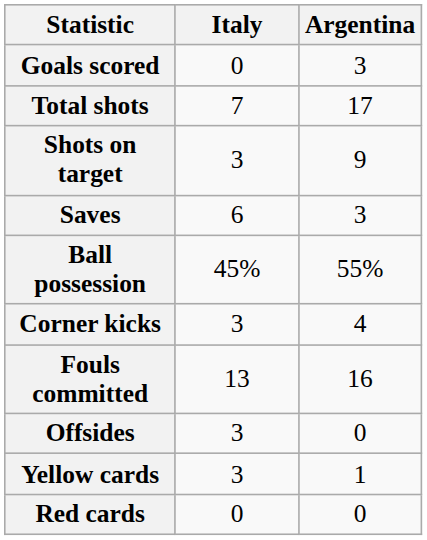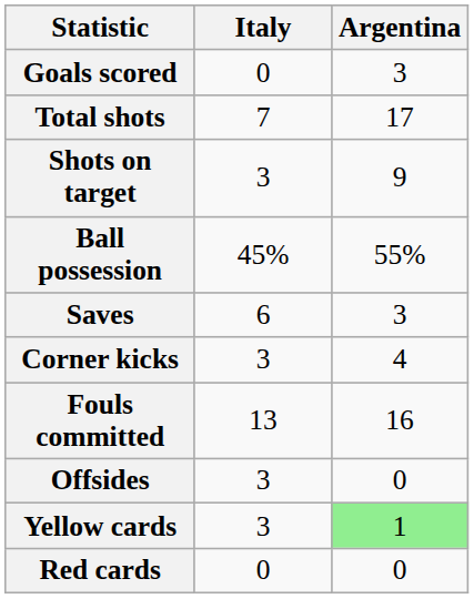 <table class="wikitable plainrowheaders" style="text-align:center">
 <tr>
 <th scope="col" style="width:100px">Statistic</th>
 <th scope="col" style="width:70px">Italy</th>
 <th scope="col" style="width:70px">Argentina</th>
 </tr>
 <tr>
 <th scope=row>Goals scored</th>
 <td>0</td>
 <td>3</td>
 </tr>
 <tr>
 <th scope=row>Total shots</th>
 <td>7</td>
 <td>17</td>
 </tr>
 <tr>
 <th scope=row>Shots on target</th>
 <td>3</td>
 <td>9</td>
 </tr>
 <tr>
+<th scope=row>Ball possession</th>
+<td>45%</td>
+<td>55%</td>
+</tr>
+<tr>
 <th scope=row>Saves</th>
 <td>6</td>
 <td>3</td>
-</tr>
-<tr>
-<th scope=row>Ball possession</th>
-<td>45%</td>
-<td>55%</td>
 </tr>
 <tr>
 <th scope=row>Corner kicks</th>
 <td>3</td>
 <td>4</td>
 </tr>
 <tr>
 <th scope=row>Fouls committed</th>
 <td>13</td>
 <td>16</td>
 </tr>
 <tr>
 <th scope=row>Offsides</th>
 <td>3</td>
 <td>0</td>
 </tr>
 <tr>
 <th scope=row>Yellow cards</th>
 <td>3</td>
-<td>1</td>
+<td style="background: lightgreen;">1</td>
 </tr>
 <tr>
 <th scope=row>Red cards</th>
 <td>0</td>
 <td>0</td>
 </tr>
 </table>
